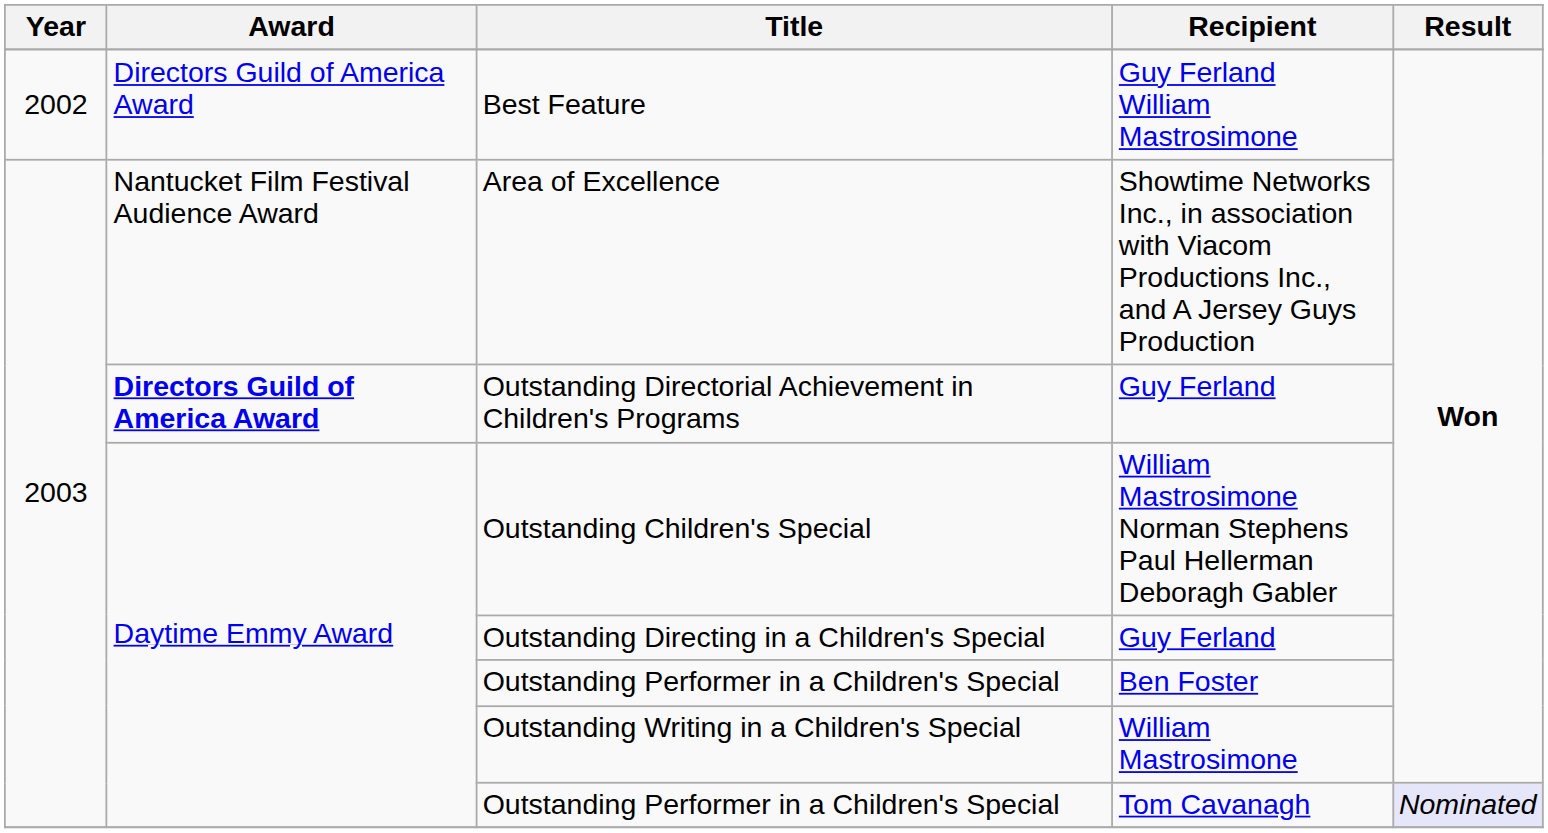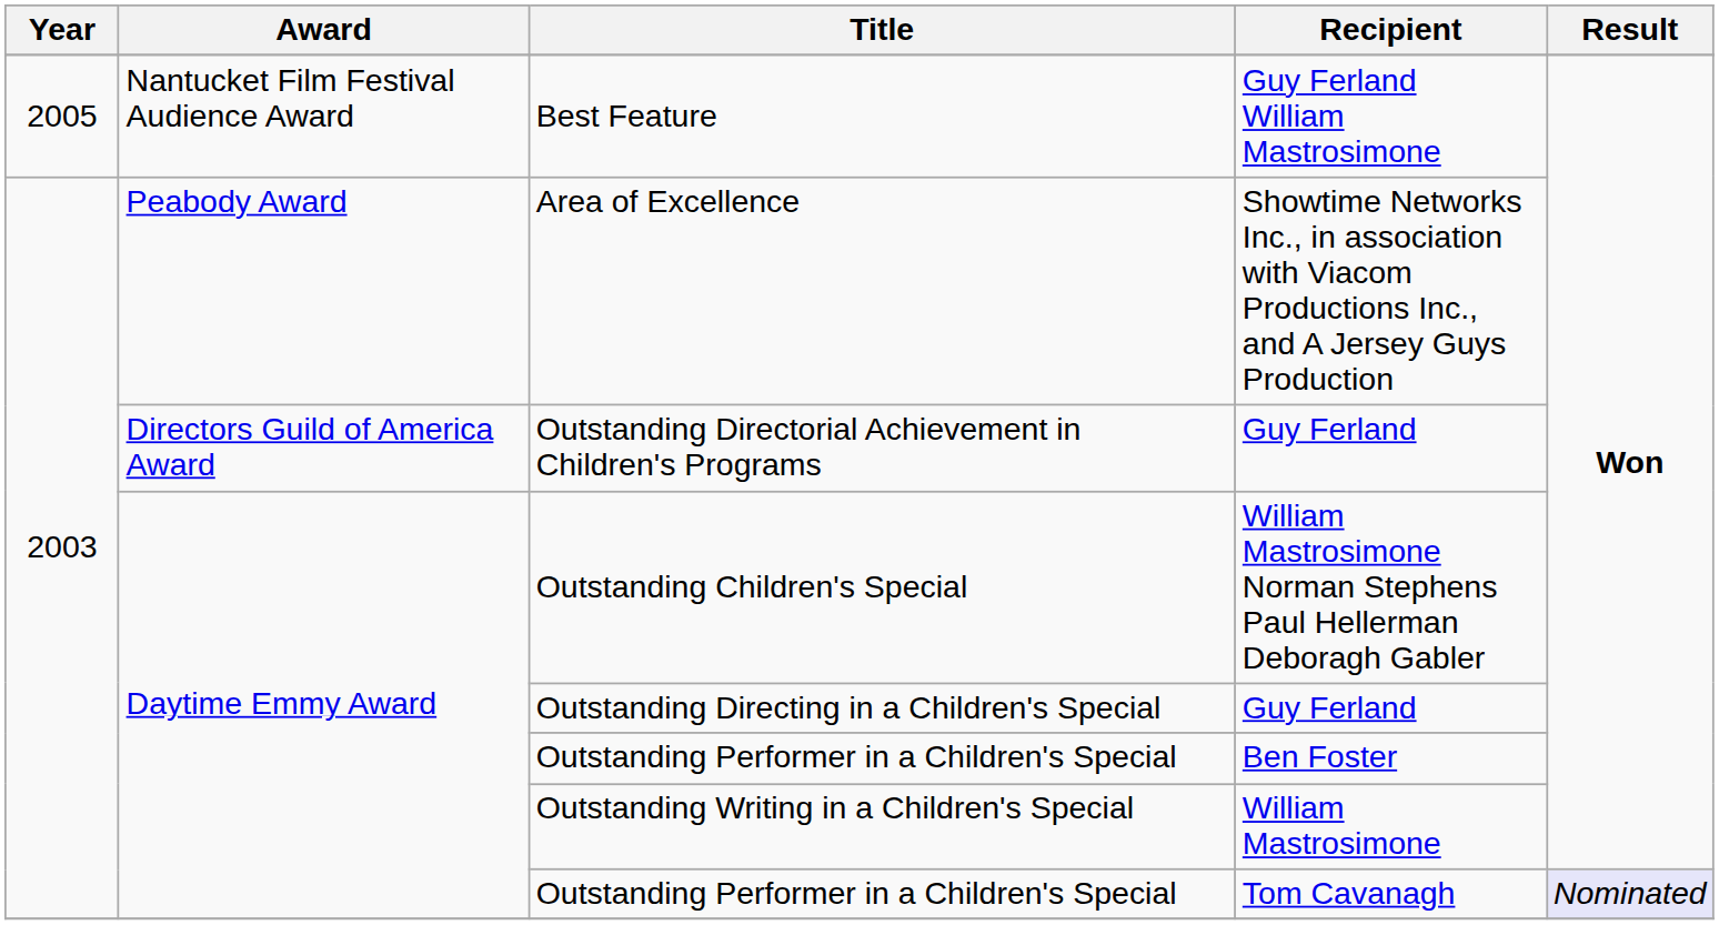 <table class="wikitable">
 <tr>
 <th width="50">Year</th>
 <th width="200">Award</th>
 <th width="350">Title</th>
 <th width="150">Recipient</th>
 <th>Result</th>
 </tr>
 <tr>
 </tr>
 <tr>
-<td align="center" rowspan="1">2002</td>
-<td align="left" valign="top"><a href='#'>Directors Guild of America Award</a></td>
+<td align="center" rowspan="1">2005</td>
+<td align="left" valign="top">Nantucket Film Festival<br>Audience Award</td>
 <td align="left" rowspan="1">Best Feature</td>
 <td align="left" valign="top"><a href='#'>Guy Ferland</a><br><a href='#'>William Mastrosimone</a></td>
 <td align="center" rowspan="7"><strong>Won</strong></td>
 </tr>
 <tr>
 <td align="center" rowspan="7">2003</td>
-<td align="left" valign="top">Nantucket Film Festival<br>Audience Award</td>
+<td align="left" valign="top"><a href='#'>Peabody Award</a></td>
 <td align="left" valign="top">Area of Excellence</td>
 <td align="left" valign="top">Showtime Networks Inc., in association with Viacom Productions Inc., and A Jersey Guys Production</td>
 </tr>
 <tr>
-<td align="left" valign="top"><strong><a href='#'>Directors Guild of America Award</a></strong></td>
+<td align="left" valign="top"><a href='#'>Directors Guild of America Award</a></td>
 <td align="left" valign="top">Outstanding Directorial Achievement in Children's Programs</td>
 <td align="left" valign="top"><a href='#'>Guy Ferland</a></td>
 </tr>
 <tr>
 <td align="left" rowspan="5"><a href='#'>Daytime Emmy Award</a></td>
 <td align="left" rowspan="1">Outstanding Children's Special</td>
 <td align="left" valign="top"><a href='#'>William Mastrosimone</a><br>Norman Stephens<br>Paul Hellerman<br>Deboragh Gabler</td>
 </tr>
 <tr>
 <td align="left" valign="top">Outstanding Directing in a Children's Special</td>
 <td align="left" valign="top"><a href='#'>Guy Ferland</a></td>
 </tr>
 <tr>
 <td align="left" valign="top">Outstanding Performer in a Children's Special</td>
 <td align="left" valign="top"><a href='#'>Ben Foster</a></td>
 </tr>
 <tr>
 <td align="left" valign="top">Outstanding Writing in a Children's Special</td>
 <td align="left" valign="top"><a href='#'>William Mastrosimone</a></td>
 </tr>
 <tr>
 <td align="left" valign="top">Outstanding Performer in a Children's Special</td>
 <td align="left" valign="top"><a href='#'>Tom Cavanagh</a></td>
 <td align="center" valign="top" style="background: lavender;"><em>Nominated</em></td>
 </tr>
 <tr>
 </tr>
 </table>
